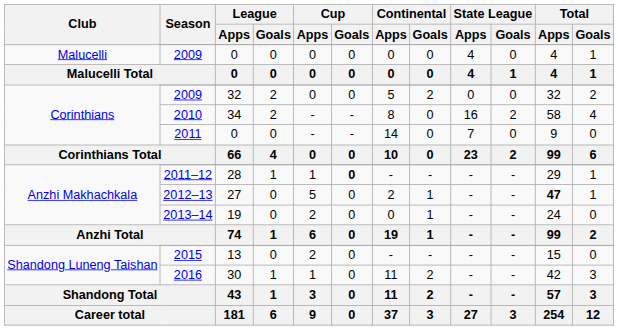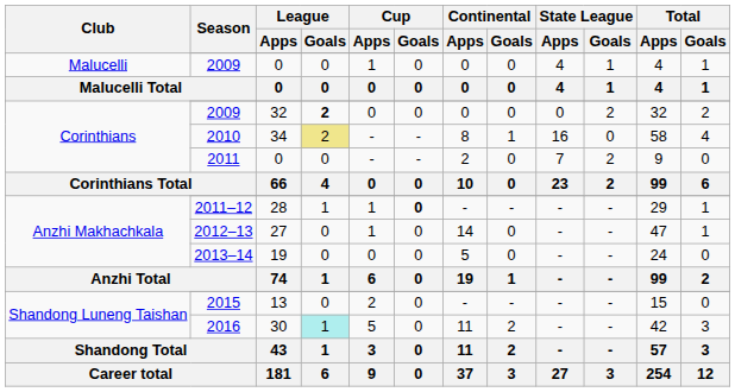 <table class="wikitable" style="text-align:center;">
 <tr>
 <th rowspan="2">Club</th>
 <th rowspan="2">Season</th>
 <th colspan="2">League</th>
 <th colspan="2">Cup</th>
 <th colspan="2">Continental</th>
 <th colspan="2">State League</th>
 <th colspan="2">Total</th>
 </tr>
 <tr>
 <th>Apps</th>
 <th>Goals</th>
 <th>Apps</th>
 <th>Goals</th>
 <th>Apps</th>
 <th>Goals</th>
 <th>Apps</th>
 <th>Goals</th>
 <th>Apps</th>
 <th>Goals</th>
 </tr>
 <tr>
 <td rowspan="2"><a href='#'>Malucelli</a></td>
 </tr>
 <tr>
 <td><a href='#'>2009</a></td>
 <td>0</td>
 <td>0</td>
-<td>0</td>
+<td>1</td>
 <td>0</td>
 <td>0</td>
 <td>0</td>
 <td>4</td>
-<td>0</td>
+<td>1</td>
 <td>4</td>
 <td>1</td>
 </tr>
 <tr>
 <th colspan="2">Malucelli Total</th>
 <th>0</th>
 <th>0</th>
 <th>0</th>
 <th>0</th>
 <th>0</th>
 <th>0</th>
 <th>4</th>
 <th>1</th>
 <th>4</th>
 <th>1</th>
 </tr>
 <tr>
 <td rowspan="4"><a href='#'>Corinthians</a></td>
 </tr>
 <tr>
 <td><a href='#'>2009</a></td>
 <td>32</td>
-<td>2</td>
+<td><strong>2</strong></td>
 <td>0</td>
 <td>0</td>
-<td>5</td>
-<td>2</td>
 <td>0</td>
 <td>0</td>
+<td>0</td>
+<td>2</td>
 <td>32</td>
 <td>2</td>
 </tr>
 <tr>
 <td><a href='#'>2010</a></td>
 <td>34</td>
-<td>2</td>
+<td style="background: khaki;">2</td>
 <td>-</td>
 <td>-</td>
 <td>8</td>
+<td>1</td>
+<td>16</td>
 <td>0</td>
-<td>16</td>
-<td>2</td>
 <td>58</td>
 <td>4</td>
 </tr>
 <tr>
 <td><a href='#'>2011</a></td>
 <td>0</td>
 <td>0</td>
 <td>-</td>
 <td>-</td>
-<td>14</td>
+<td>2</td>
 <td>0</td>
 <td>7</td>
-<td>0</td>
+<td>2</td>
 <td>9</td>
 <td>0</td>
 </tr>
 <tr>
 <th colspan="2">Corinthians Total</th>
 <th>66</th>
 <th>4</th>
 <th>0</th>
 <th>0</th>
 <th>10</th>
 <th>0</th>
 <th>23</th>
 <th>2</th>
 <th>99</th>
 <th>6</th>
 </tr>
 <tr>
 <td rowspan="4"><a href='#'>Anzhi Makhachkala</a></td>
 </tr>
 <tr>
 <td><a href='#'>2011–12</a></td>
 <td>28</td>
 <td>1</td>
 <td>1</td>
 <td><strong>0</strong></td>
 <td>-</td>
 <td>-</td>
 <td>-</td>
 <td>-</td>
 <td>29</td>
 <td>1</td>
 </tr>
 <tr>
 <td><a href='#'>2012–13</a></td>
 <td>27</td>
 <td>0</td>
-<td>5</td>
+<td>1</td>
 <td>0</td>
-<td>2</td>
-<td>1</td>
+<td>14</td>
+<td>0</td>
 <td>-</td>
 <td>-</td>
-<td><strong>47</strong></td>
+<td>47</td>
 <td>1</td>
 </tr>
 <tr>
 <td><a href='#'>2013–14</a></td>
 <td>19</td>
 <td>0</td>
-<td>2</td>
 <td>0</td>
 <td>0</td>
-<td>1</td>
+<td>5</td>
+<td>0</td>
 <td>-</td>
 <td>-</td>
 <td>24</td>
 <td>0</td>
 </tr>
 <tr>
 <th colspan="2">Anzhi Total</th>
 <th>74</th>
 <th>1</th>
 <th>6</th>
 <th>0</th>
 <th>19</th>
 <th>1</th>
 <th>-</th>
 <th>-</th>
 <th>99</th>
 <th>2</th>
 </tr>
 <tr>
 <td rowspan="3"><a href='#'>Shandong Luneng Taishan</a></td>
 </tr>
 <tr>
 <td><a href='#'>2015</a></td>
 <td>13</td>
 <td>0</td>
 <td>2</td>
 <td>0</td>
 <td>-</td>
 <td>-</td>
 <td>-</td>
 <td>-</td>
 <td>15</td>
 <td>0</td>
 </tr>
 <tr>
 <td><a href='#'>2016</a></td>
 <td>30</td>
-<td>1</td>
-<td>1</td>
+<td style="background: paleturquoise;">1</td>
+<td>5</td>
 <td>0</td>
 <td>11</td>
 <td>2</td>
 <td>-</td>
 <td>-</td>
 <td>42</td>
 <td>3</td>
 </tr>
 <tr>
 <th colspan="2">Shandong Total</th>
 <th>43</th>
 <th>1</th>
 <th>3</th>
 <th>0</th>
 <th>11</th>
 <th>2</th>
 <th>-</th>
 <th>-</th>
 <th>57</th>
 <th>3</th>
 </tr>
 <tr>
 <th colspan="2">Career total</th>
 <th>181</th>
 <th>6</th>
 <th>9</th>
 <th>0</th>
 <th>37</th>
 <th>3</th>
 <th>27</th>
 <th>3</th>
 <th>254</th>
 <th>12</th>
 </tr>
 </table>
